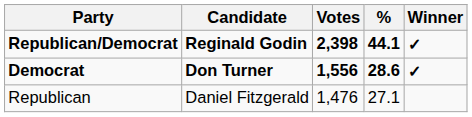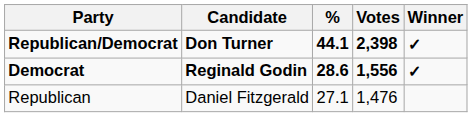 <table class="wikitable sortable">
 <tr>
 <th>Party</th>
 <th>Candidate</th>
+<th>%</th>
 <th>Votes</th>
-<th>%</th>
 <th>Winner</th>
 </tr>
 <tr>
 <td><strong>Republican/Democrat</strong></td>
-<td><strong>Reginald Godin</strong></td>
+<td><strong>Don Turner</strong></td>
+<td><strong>44.1</strong></td>
 <td><strong>2,398</strong></td>
-<td><strong>44.1</strong></td>
 <td><strong>✓</strong></td>
 </tr>
 <tr>
 <td><strong>Democrat</strong></td>
-<td><strong>Don Turner</strong></td>
+<td><strong>Reginald Godin</strong></td>
+<td><strong>28.6</strong></td>
 <td><strong>1,556</strong></td>
-<td><strong>28.6</strong></td>
 <td><strong>✓</strong></td>
 </tr>
 <tr>
 <td>Republican</td>
 <td>Daniel Fitzgerald</td>
+<td>27.1</td>
 <td>1,476</td>
-<td>27.1</td>
 <td></td>
 </tr>
 </table>
